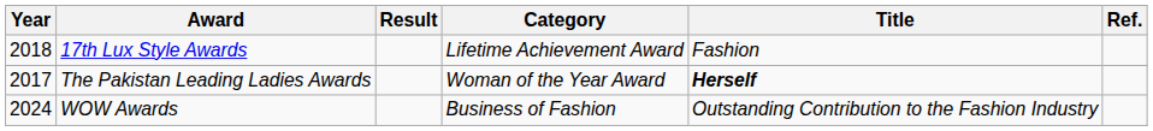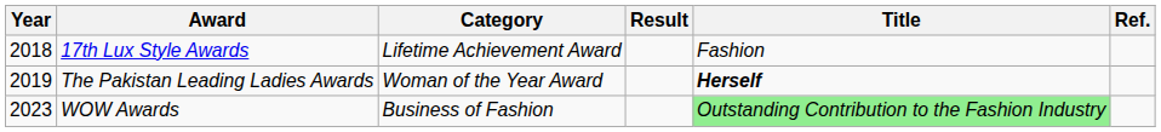 <table class="wikitable">
 <tr>
 <th>Year</th>
 <th>Award</th>
+<th>Category</th>
 <th>Result</th>
-<th>Category</th>
 <th>Title</th>
 <th>Ref.</th>
 </tr>
 <tr>
 <td>2018</td>
 <td><em><a href='#'>17th Lux Style Awards</a></em></td>
+<td><em>Lifetime Achievement Award</em></td>
 <td></td>
-<td><em>Lifetime Achievement Award</em></td>
 <td><em>Fashion</em></td>
 <td></td>
 </tr>
 <tr>
-<td>2017</td>
+<td>2019</td>
 <td><em>The Pakistan Leading Ladies Awards</em></td>
+<td><em>Woman of the Year Award</em></td>
 <td></td>
-<td><em>Woman of the Year Award</em></td>
 <td><strong><em>Herself</em></strong></td>
 <td></td>
 </tr>
 <tr>
-<td>2024</td>
+<td>2023</td>
 <td><em>WOW Awards</em></td>
+<td><em>Business of Fashion</em></td>
 <td></td>
-<td><em>Business of Fashion</em></td>
-<td><em>Outstanding Contribution to the Fashion Industry</em></td>
+<td style="background: lightgreen;"><em>Outstanding Contribution to the Fashion Industry</em></td>
 <td></td>
 </tr>
 </table>
